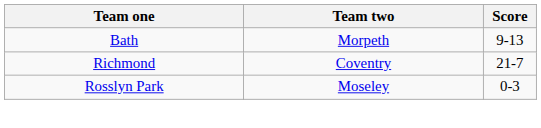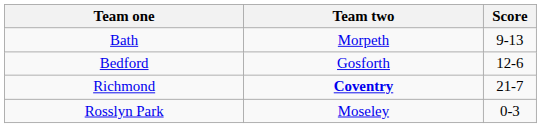 <table class="wikitable" style="text-align: center">
 <tr>
 <th width=250>Team one</th>
 <th width=250>Team two</th>
 <th width=50>Score</th>
 </tr>
 <tr>
 <td><a href='#'>Bath</a></td>
 <td><a href='#'>Morpeth</a></td>
 <td>9-13</td>
 </tr>
 <tr>
+<td><a href='#'>Bedford</a></td>
+<td><a href='#'>Gosforth</a></td>
+<td>12-6</td>
+</tr>
+<tr>
 <td><a href='#'>Richmond</a></td>
-<td><a href='#'>Coventry</a></td>
+<td><strong><a href='#'>Coventry</a></strong></td>
 <td>21-7</td>
 </tr>
 <tr>
 <td><a href='#'>Rosslyn Park</a></td>
 <td><a href='#'>Moseley</a></td>
 <td>0-3</td>
 </tr>
 </table>
